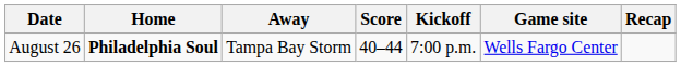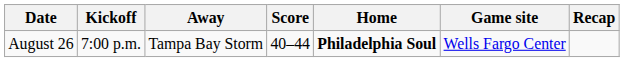 <table class="wikitable" style="font-size: 95%;">
 <tr>
 <th>Date</th>
-<th>Home</th>
+<th>Kickoff</th>
 <th>Away</th>
 <th>Score</th>
-<th>Kickoff</th>
+<th>Home</th>
 <th>Game site</th>
 <th>Recap</th>
 </tr>
 <tr>
 <td align="center">August 26</td>
-<td align="center"><strong>Philadelphia Soul</strong></td>
+<td align="center">7:00 p.m.</td>
 <td align="center">Tampa Bay Storm</td>
 <td align="center">40–44</td>
-<td align="center">7:00 p.m.</td>
+<td align="center"><strong>Philadelphia Soul</strong></td>
 <td align="center"><a href='#'>Wells Fargo Center</a></td>
 <td align="center"></td>
 </tr>
 </table>
